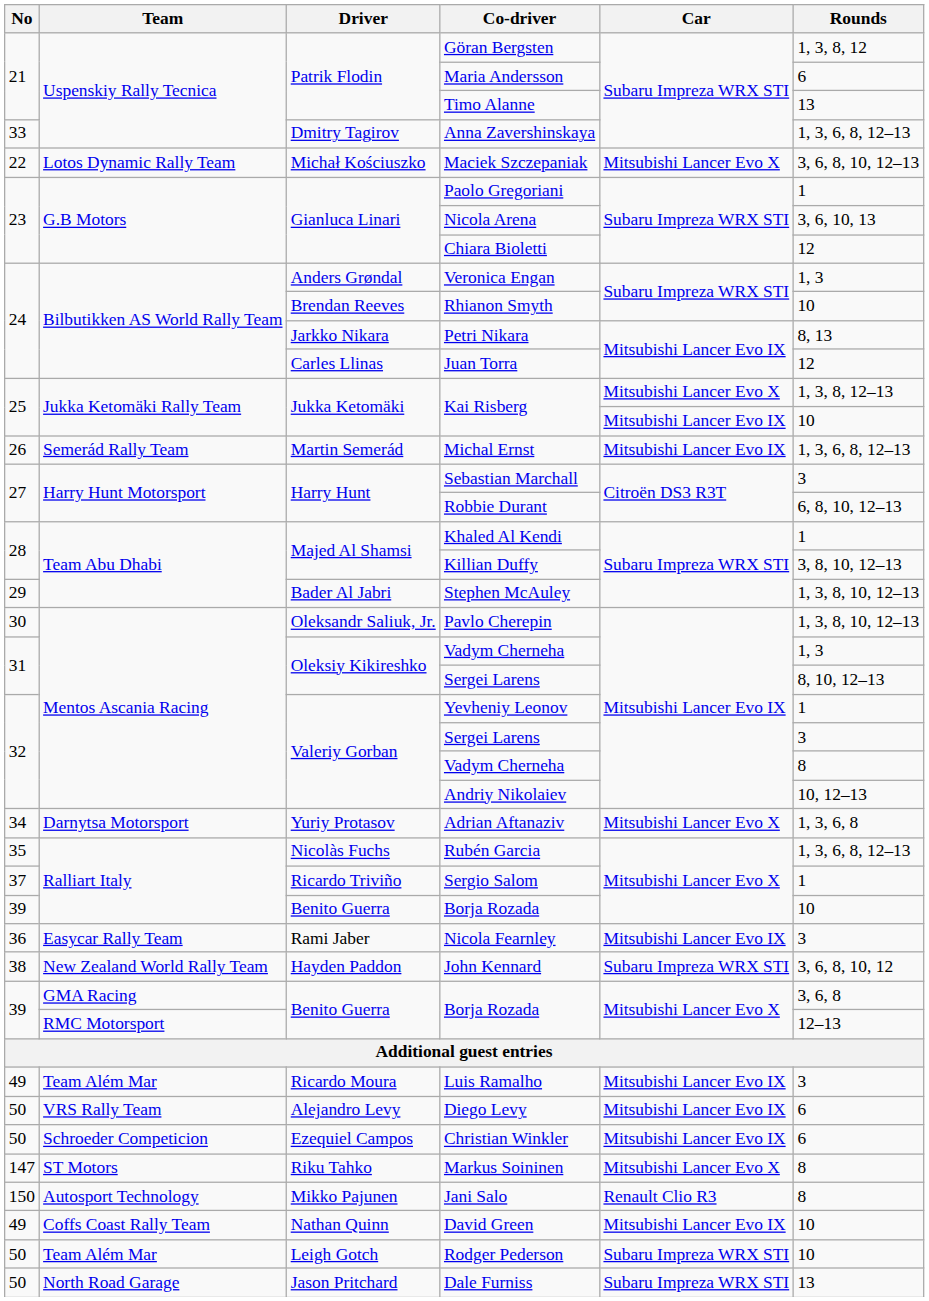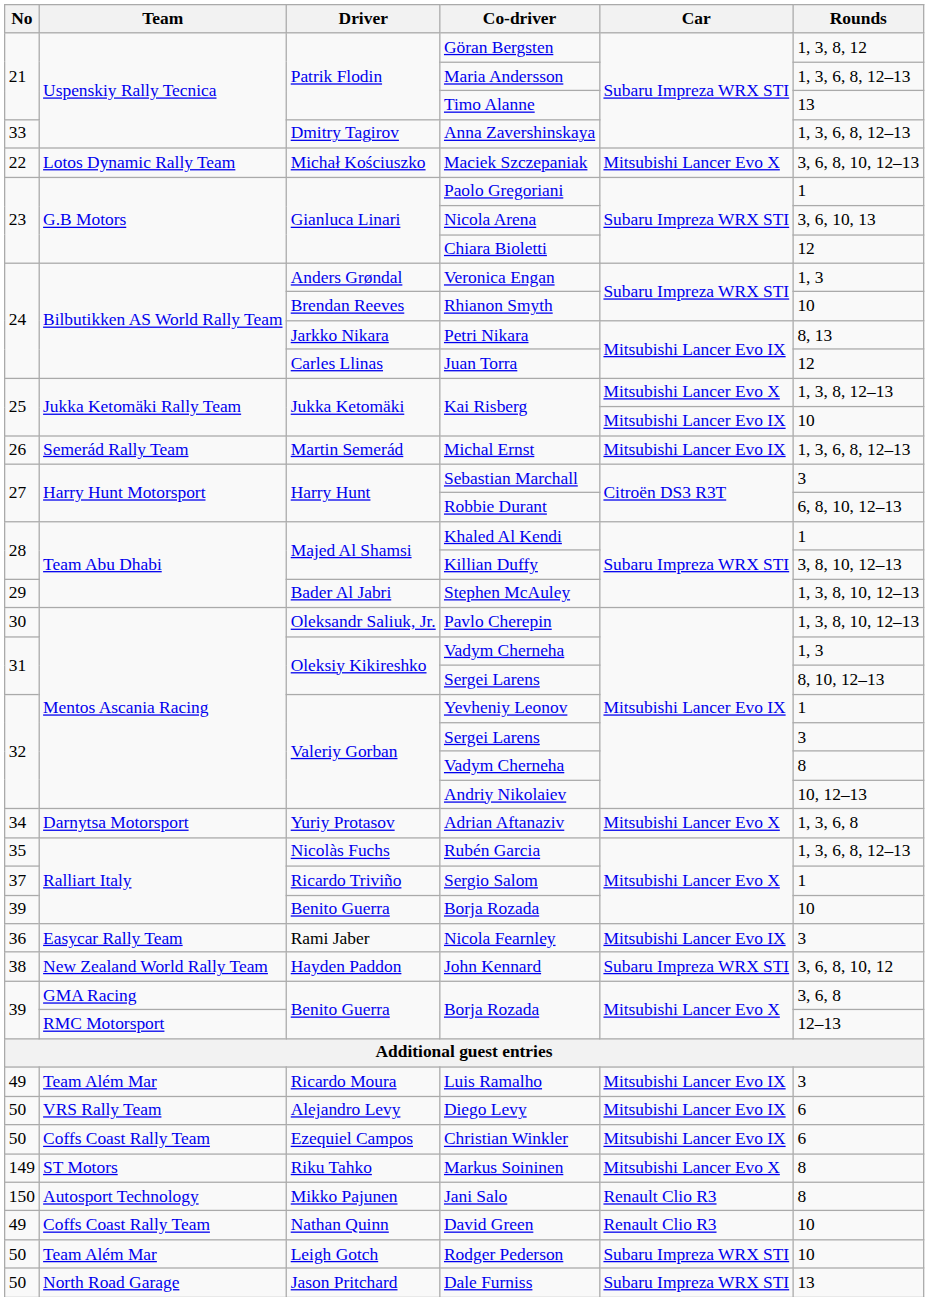 <table class="wikitable" style="font-size: 85%">
 <tr>
 <th>No</th>
 <th>Team</th>
 <th>Driver</th>
 <th>Co-driver</th>
 <th>Car</th>
 <th>Rounds</th>
 </tr>
 <tr>
 <td rowspan="3">21</td>
 <td rowspan="4"> <a href='#'>Uspenskiy Rally Tecnica</a></td>
 <td rowspan="3"> <a href='#'>Patrik Flodin</a></td>
 <td> <a href='#'>Göran Bergsten</a></td>
 <td rowspan="4"><a href='#'>Subaru Impreza WRX STI</a></td>
 <td>1, 3, 8, 12</td>
 </tr>
 <tr>
 <td> <a href='#'>Maria Andersson</a></td>
-<td>6</td>
+<td>1, 3, 6, 8, 12–13</td>
 </tr>
 <tr>
 <td> <a href='#'>Timo Alanne</a></td>
 <td>13</td>
 </tr>
 <tr>
 <td>33</td>
 <td> <a href='#'>Dmitry Tagirov</a></td>
 <td> <a href='#'>Anna Zavershinskaya</a></td>
 <td>1, 3, 6, 8, 12–13</td>
 </tr>
 <tr>
 <td>22</td>
 <td> <a href='#'>Lotos Dynamic Rally Team</a></td>
 <td> <a href='#'>Michał Kościuszko</a></td>
 <td> <a href='#'>Maciek Szczepaniak</a></td>
 <td><a href='#'>Mitsubishi Lancer Evo X</a></td>
 <td>3, 6, 8, 10, 12–13</td>
 </tr>
 <tr>
 <td rowspan="3">23</td>
 <td rowspan="3"> <a href='#'>G.B Motors</a></td>
 <td rowspan="3"> <a href='#'>Gianluca Linari</a></td>
 <td> <a href='#'>Paolo Gregoriani</a></td>
 <td rowspan="3"><a href='#'>Subaru Impreza WRX STI</a></td>
 <td>1</td>
 </tr>
 <tr>
 <td> <a href='#'>Nicola Arena</a></td>
 <td>3, 6, 10, 13</td>
 </tr>
 <tr>
 <td> <a href='#'>Chiara Bioletti</a></td>
 <td>12</td>
 </tr>
 <tr>
 <td rowspan="4">24</td>
 <td rowspan="4"> <a href='#'>Bilbutikken AS World Rally Team</a></td>
 <td> <a href='#'>Anders Grøndal</a></td>
 <td> <a href='#'>Veronica Engan</a></td>
 <td rowspan="2"><a href='#'>Subaru Impreza WRX STI</a></td>
 <td>1, 3</td>
 </tr>
 <tr>
 <td> <a href='#'>Brendan Reeves</a></td>
 <td> <a href='#'>Rhianon Smyth</a></td>
 <td>10</td>
 </tr>
 <tr>
 <td> <a href='#'>Jarkko Nikara</a></td>
 <td> <a href='#'>Petri Nikara</a></td>
 <td rowspan="2"><a href='#'>Mitsubishi Lancer Evo IX</a></td>
 <td>8, 13</td>
 </tr>
 <tr>
 <td> <a href='#'>Carles Llinas</a></td>
 <td> <a href='#'>Juan Torra</a></td>
 <td>12</td>
 </tr>
 <tr>
 <td rowspan="2">25</td>
 <td rowspan="2"> <a href='#'>Jukka Ketomäki Rally Team</a></td>
 <td rowspan="2"> <a href='#'>Jukka Ketomäki</a></td>
 <td rowspan="2"> <a href='#'>Kai Risberg</a></td>
 <td><a href='#'>Mitsubishi Lancer Evo X</a></td>
 <td>1, 3, 8, 12–13</td>
 </tr>
 <tr>
 <td><a href='#'>Mitsubishi Lancer Evo IX</a></td>
 <td>10</td>
 </tr>
 <tr>
 <td>26</td>
 <td> <a href='#'>Semerád Rally Team</a></td>
 <td> <a href='#'>Martin Semerád</a></td>
 <td> <a href='#'>Michal Ernst</a></td>
 <td><a href='#'>Mitsubishi Lancer Evo IX</a></td>
 <td>1, 3, 6, 8, 12–13</td>
 </tr>
 <tr>
 <td rowspan="2">27</td>
 <td rowspan="2"> <a href='#'>Harry Hunt Motorsport</a></td>
 <td rowspaN="2"> <a href='#'>Harry Hunt</a></td>
 <td> <a href='#'>Sebastian Marchall</a></td>
 <td rowspan="2"><a href='#'>Citroën DS3 R3T</a></td>
 <td>3</td>
 </tr>
 <tr>
 <td> <a href='#'>Robbie Durant</a></td>
 <td>6, 8, 10, 12–13</td>
 </tr>
 <tr>
 <td rowspan="2">28</td>
 <td rowspan="3"> <a href='#'>Team Abu Dhabi</a></td>
 <td rowspan="2"> <a href='#'>Majed Al Shamsi</a></td>
 <td> <a href='#'>Khaled Al Kendi</a></td>
 <td rowspan="3"><a href='#'>Subaru Impreza WRX STI</a></td>
 <td>1</td>
 </tr>
 <tr>
 <td> <a href='#'>Killian Duffy</a></td>
 <td>3, 8, 10, 12–13</td>
 </tr>
 <tr>
 <td>29</td>
 <td> <a href='#'>Bader Al Jabri</a></td>
 <td> <a href='#'>Stephen McAuley</a></td>
 <td>1, 3, 8, 10, 12–13</td>
 </tr>
 <tr>
 <td>30</td>
 <td rowspan="7"> <a href='#'>Mentos Ascania Racing</a></td>
 <td> <a href='#'>Oleksandr Saliuk, Jr.</a></td>
 <td> <a href='#'>Pavlo Cherepin</a></td>
 <td rowspan="7"><a href='#'>Mitsubishi Lancer Evo IX</a></td>
 <td>1, 3, 8, 10, 12–13</td>
 </tr>
 <tr>
 <td rowspan="2">31</td>
 <td rowspan="2"> <a href='#'>Oleksiy Kikireshko</a></td>
 <td> <a href='#'>Vadym Cherneha</a></td>
 <td>1, 3</td>
 </tr>
 <tr>
 <td> <a href='#'>Sergei Larens</a></td>
 <td>8, 10, 12–13</td>
 </tr>
 <tr>
 <td rowspan="4">32</td>
 <td rowspan="4"> <a href='#'>Valeriy Gorban</a></td>
 <td> <a href='#'>Yevheniy Leonov</a></td>
 <td>1</td>
 </tr>
 <tr>
 <td> <a href='#'>Sergei Larens</a></td>
 <td>3</td>
 </tr>
 <tr>
 <td> <a href='#'>Vadym Cherneha</a></td>
 <td>8</td>
 </tr>
 <tr>
 <td> <a href='#'>Andriy Nikolaiev</a></td>
 <td>10, 12–13</td>
 </tr>
 <tr>
 <td>34</td>
 <td> <a href='#'>Darnytsa Motorsport</a></td>
 <td> <a href='#'>Yuriy Protasov</a></td>
 <td> <a href='#'>Adrian Aftanaziv</a></td>
 <td><a href='#'>Mitsubishi Lancer Evo X</a></td>
 <td>1, 3, 6, 8</td>
 </tr>
 <tr>
 <td>35</td>
 <td rowspan="3"> <a href='#'>Ralliart Italy</a></td>
 <td> <a href='#'>Nicolàs Fuchs</a></td>
 <td> <a href='#'>Rubén Garcia</a></td>
 <td rowspan="3"><a href='#'>Mitsubishi Lancer Evo X</a></td>
 <td>1, 3, 6, 8, 12–13</td>
 </tr>
 <tr>
 <td>37</td>
 <td> <a href='#'>Ricardo Triviño</a></td>
 <td> <a href='#'>Sergio Salom</a></td>
 <td>1</td>
 </tr>
 <tr>
 <td>39</td>
 <td> <a href='#'>Benito Guerra</a></td>
 <td> <a href='#'>Borja Rozada</a></td>
 <td>10</td>
 </tr>
 <tr>
 <td>36</td>
 <td> <a href='#'>Easycar Rally Team</a></td>
 <td> Rami Jaber</td>
 <td> <a href='#'>Nicola Fearnley</a></td>
 <td><a href='#'>Mitsubishi Lancer Evo IX</a></td>
 <td>3</td>
 </tr>
 <tr>
 <td>38</td>
 <td> <a href='#'>New Zealand World Rally Team</a></td>
 <td> <a href='#'>Hayden Paddon</a></td>
 <td> <a href='#'>John Kennard</a></td>
 <td><a href='#'>Subaru Impreza WRX STI</a></td>
 <td>3, 6, 8, 10, 12</td>
 </tr>
 <tr>
 <td rowspan="2">39</td>
 <td> <a href='#'>GMA Racing</a></td>
 <td rowspan="2"> <a href='#'>Benito Guerra</a></td>
 <td rowspan="2"> <a href='#'>Borja Rozada</a></td>
 <td rowspan="2"><a href='#'>Mitsubishi Lancer Evo X</a></td>
 <td>3, 6, 8</td>
 </tr>
 <tr>
 <td> <a href='#'>RMC Motorsport</a></td>
 <td>12–13</td>
 </tr>
 <tr>
 <th colspan=6>Additional guest entries </th>
 </tr>
 <tr>
 <td>49</td>
 <td> <a href='#'>Team Além Mar</a></td>
 <td> <a href='#'>Ricardo Moura</a></td>
 <td> <a href='#'>Luis Ramalho</a></td>
 <td><a href='#'>Mitsubishi Lancer Evo IX</a></td>
 <td>3</td>
 </tr>
 <tr>
 <td>50</td>
 <td> <a href='#'>VRS Rally Team</a></td>
 <td> <a href='#'>Alejandro Levy</a></td>
 <td> <a href='#'>Diego Levy</a></td>
 <td><a href='#'>Mitsubishi Lancer Evo IX</a></td>
 <td>6</td>
 </tr>
 <tr>
 <td>50</td>
-<td> <a href='#'>Schroeder Competicion</a></td>
+<td> <a href='#'>Coffs Coast Rally Team</a></td>
 <td> <a href='#'>Ezequiel Campos</a></td>
 <td> <a href='#'>Christian Winkler</a></td>
 <td><a href='#'>Mitsubishi Lancer Evo IX</a></td>
 <td>6</td>
 </tr>
 <tr>
-<td>147</td>
+<td>149</td>
 <td> <a href='#'>ST Motors</a></td>
 <td> <a href='#'>Riku Tahko</a></td>
 <td> <a href='#'>Markus Soininen</a></td>
 <td><a href='#'>Mitsubishi Lancer Evo X</a></td>
 <td>8</td>
 </tr>
 <tr>
 <td>150</td>
 <td> <a href='#'>Autosport Technology</a></td>
 <td> <a href='#'>Mikko Pajunen</a></td>
 <td> <a href='#'>Jani Salo</a></td>
 <td><a href='#'>Renault Clio R3</a></td>
 <td>8</td>
 </tr>
 <tr>
 <td>49</td>
 <td> <a href='#'>Coffs Coast Rally Team</a></td>
 <td> <a href='#'>Nathan Quinn</a></td>
 <td> <a href='#'>David Green</a></td>
-<td><a href='#'>Mitsubishi Lancer Evo IX</a></td>
+<td><a href='#'>Renault Clio R3</a></td>
 <td>10</td>
 </tr>
 <tr>
 <td>50</td>
 <td> <a href='#'>Team Além Mar</a></td>
 <td> <a href='#'>Leigh Gotch</a></td>
 <td> <a href='#'>Rodger Pederson</a></td>
 <td><a href='#'>Subaru Impreza WRX STI</a></td>
 <td>10</td>
 </tr>
 <tr>
 <td>50</td>
 <td> <a href='#'>North Road Garage</a></td>
 <td> <a href='#'>Jason Pritchard</a></td>
 <td> <a href='#'>Dale Furniss</a></td>
 <td><a href='#'>Subaru Impreza WRX STI</a></td>
 <td>13</td>
 </tr>
 </table>
